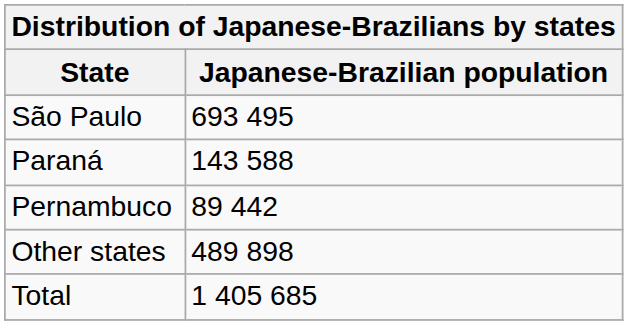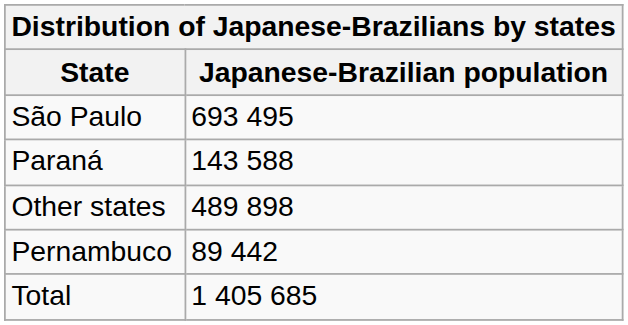 <table class="wikitable">
 <tr>
 <th colspan="2">Distribution of Japanese-Brazilians by states</th>
 </tr>
 <tr>
 <th>State</th>
 <th>Japanese-Brazilian population</th>
 </tr>
 <tr>
 <td>São Paulo</td>
 <td>693 495</td>
 </tr>
 <tr>
 <td>Paraná</td>
 <td>143 588</td>
 </tr>
 <tr>
+<td>Other states</td>
+<td>489 898</td>
+</tr>
+<tr>
 <td>Pernambuco</td>
 <td>89 442</td>
-</tr>
-<tr>
-<td>Other states</td>
-<td>489 898</td>
 </tr>
 <tr>
 <td>Total</td>
 <td>1 405 685</td>
 </tr>
 </table>
